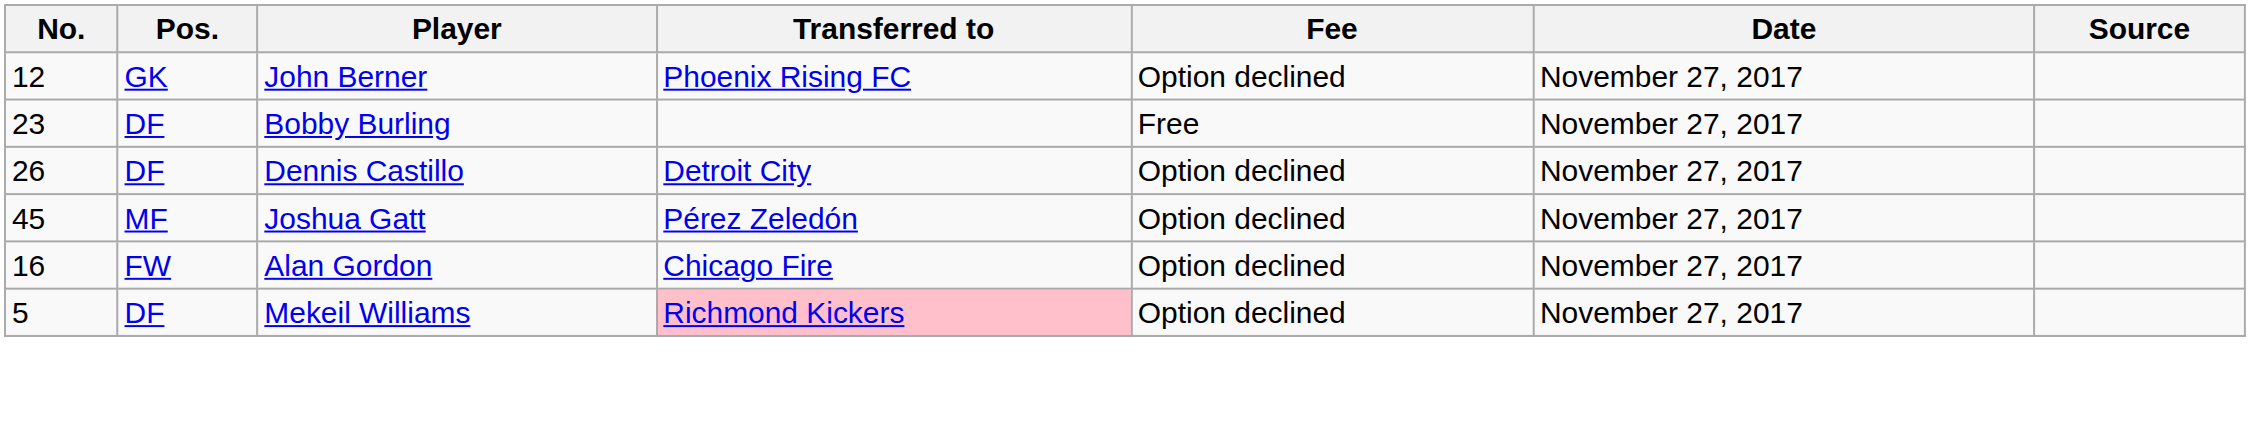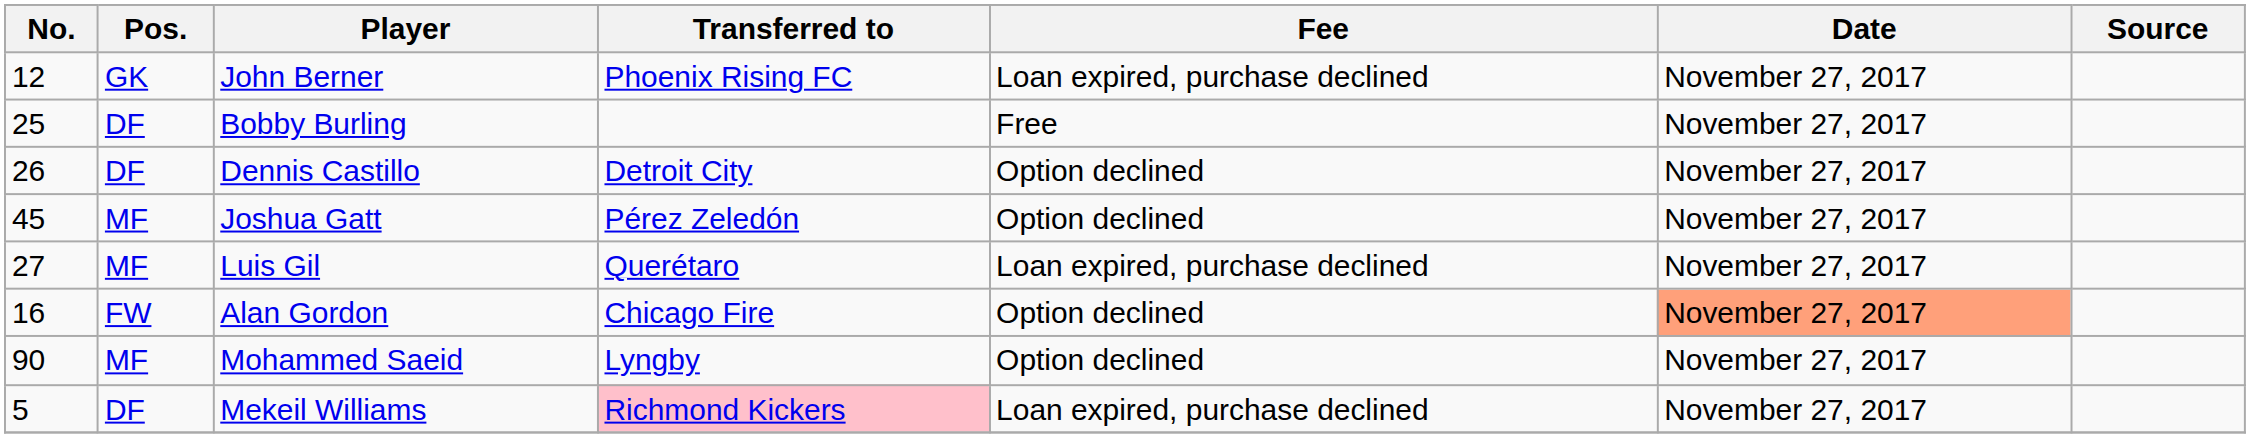 <table class="wikitable sortable" style="width:90%; text-align:center; font-size:95%; text-align:left;">
 <tr>
 <th>No.</th>
 <th>Pos.</th>
 <th>Player</th>
 <th>Transferred to</th>
 <th>Fee</th>
 <th>Date</th>
 <th>Source</th>
 </tr>
 <tr>
 <td>12</td>
 <td><a href='#'>GK</a></td>
 <td> <a href='#'>John Berner</a></td>
 <td> <a href='#'>Phoenix Rising FC</a></td>
-<td>Option declined</td>
+<td>Loan expired, purchase declined</td>
 <td>November 27, 2017</td>
 <td></td>
 </tr>
 <tr>
-<td>23</td>
+<td>25</td>
 <td><a href='#'>DF</a></td>
 <td> <a href='#'>Bobby Burling</a></td>
 <td></td>
 <td>Free</td>
 <td>November 27, 2017</td>
 <td></td>
 </tr>
 <tr>
 <td>26</td>
 <td><a href='#'>DF</a></td>
 <td> <a href='#'>Dennis Castillo</a></td>
 <td> <a href='#'>Detroit City</a></td>
 <td>Option declined</td>
 <td>November 27, 2017</td>
 <td></td>
 </tr>
 <tr>
 <td>45</td>
 <td><a href='#'>MF</a></td>
 <td> <a href='#'>Joshua Gatt</a></td>
 <td> <a href='#'>Pérez Zeledón</a></td>
 <td>Option declined</td>
 <td>November 27, 2017</td>
 <td></td>
 </tr>
 <tr>
+<td>27</td>
+<td><a href='#'>MF</a></td>
+<td> <a href='#'>Luis Gil</a></td>
+<td> <a href='#'>Querétaro</a></td>
+<td>Loan expired, purchase declined</td>
+<td>November 27, 2017</td>
+<td></td>
+</tr>
+<tr>
 <td>16</td>
 <td><a href='#'>FW</a></td>
 <td> <a href='#'>Alan Gordon</a></td>
 <td> <a href='#'>Chicago Fire</a></td>
+<td>Option declined</td>
+<td style="background: lightsalmon;">November 27, 2017</td>
+<td></td>
+</tr>
+<tr>
+<td>90</td>
+<td><a href='#'>MF</a></td>
+<td> <a href='#'>Mohammed Saeid</a></td>
+<td> <a href='#'>Lyngby</a></td>
 <td>Option declined</td>
 <td>November 27, 2017</td>
 <td></td>
 </tr>
 <tr>
 <td>5</td>
 <td><a href='#'>DF</a></td>
 <td> <a href='#'>Mekeil Williams</a></td>
 <td style="background: pink;"> <a href='#'>Richmond Kickers</a></td>
-<td>Option declined</td>
+<td>Loan expired, purchase declined</td>
 <td>November 27, 2017</td>
 <td></td>
 </tr>
 <tr>
 </tr>
 </table>
